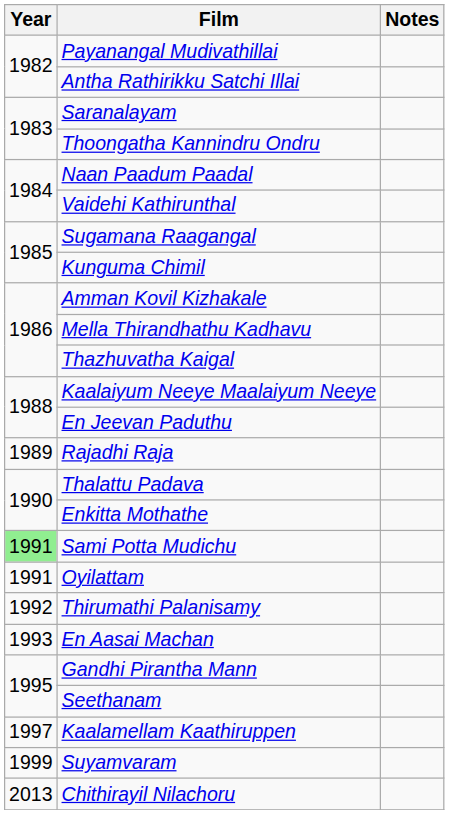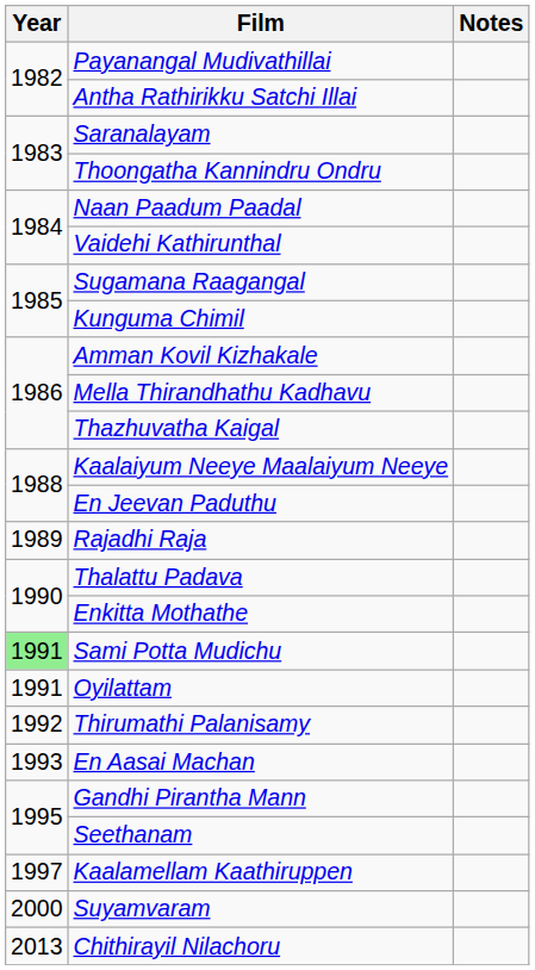 <table class="wikitable sortable ">
 <tr>
 <th scope="col">Year</th>
 <th scope="col">Film</th>
 <th scope="col">Notes</th>
 </tr>
 <tr>
 <td rowspan="2">1982</td>
 <td><em><a href='#'>Payanangal Mudivathillai</a></em></td>
 <td></td>
 </tr>
 <tr>
 <td><em><a href='#'>Antha Rathirikku Satchi Illai</a></em></td>
 <td></td>
 </tr>
 <tr>
 <td rowspan="2">1983</td>
 <td><em><a href='#'>Saranalayam</a></em></td>
 <td></td>
 </tr>
 <tr>
 <td><em><a href='#'>Thoongatha Kannindru Ondru</a></em></td>
 <td></td>
 </tr>
 <tr>
 <td rowspan="2">1984</td>
 <td><em><a href='#'>Naan Paadum Paadal</a></em></td>
 <td></td>
 </tr>
 <tr>
 <td><em><a href='#'>Vaidehi Kathirunthal</a></em></td>
 <td></td>
 </tr>
 <tr>
 <td rowspan="2">1985</td>
 <td><em><a href='#'>Sugamana Raagangal</a></em></td>
 <td></td>
 </tr>
 <tr>
 <td><em><a href='#'>Kunguma Chimil</a></em></td>
 <td></td>
 </tr>
 <tr>
 <td rowspan="3">1986</td>
 <td><em><a href='#'>Amman Kovil Kizhakale</a></em></td>
 <td></td>
 </tr>
 <tr>
 <td><em><a href='#'>Mella Thirandhathu Kadhavu</a></em></td>
 <td></td>
 </tr>
 <tr>
 <td><em><a href='#'>Thazhuvatha Kaigal</a></em></td>
 <td></td>
 </tr>
 <tr>
 <td rowspan="2">1988</td>
 <td><em><a href='#'>Kaalaiyum Neeye Maalaiyum Neeye</a></em></td>
 <td></td>
 </tr>
 <tr>
 <td><em><a href='#'>En Jeevan Paduthu</a></em></td>
 <td></td>
 </tr>
 <tr>
 <td>1989</td>
 <td><em><a href='#'>Rajadhi Raja</a></em></td>
 <td></td>
 </tr>
 <tr>
 <td rowspan="2">1990</td>
 <td><em><a href='#'>Thalattu Padava</a></em></td>
 <td></td>
 </tr>
 <tr>
 <td><em><a href='#'>Enkitta Mothathe</a></em></td>
 <td></td>
 </tr>
 <tr>
 <td style="background: lightgreen;">1991</td>
 <td><em><a href='#'>Sami Potta Mudichu</a></em></td>
 <td></td>
 </tr>
 <tr>
 <td>1991</td>
 <td><em><a href='#'>Oyilattam</a></em></td>
 <td></td>
 </tr>
 <tr>
 <td>1992</td>
 <td><em><a href='#'>Thirumathi Palanisamy</a></em></td>
 <td></td>
 </tr>
 <tr>
 <td>1993</td>
 <td><em><a href='#'>En Aasai Machan</a></em></td>
 <td></td>
 </tr>
 <tr>
 <td rowspan="2">1995</td>
 <td><em><a href='#'>Gandhi Pirantha Mann</a></em></td>
 <td></td>
 </tr>
 <tr>
 <td><em><a href='#'>Seethanam</a></em></td>
 <td></td>
 </tr>
 <tr>
 <td>1997</td>
 <td><em><a href='#'>Kaalamellam Kaathiruppen</a></em></td>
 <td></td>
 </tr>
 <tr>
-<td>1999</td>
+<td>2000</td>
 <td><em><a href='#'>Suyamvaram</a></em></td>
 <td></td>
 </tr>
 <tr>
 <td>2013</td>
 <td><em><a href='#'>Chithirayil Nilachoru</a></em></td>
 <td></td>
 </tr>
 </table>
